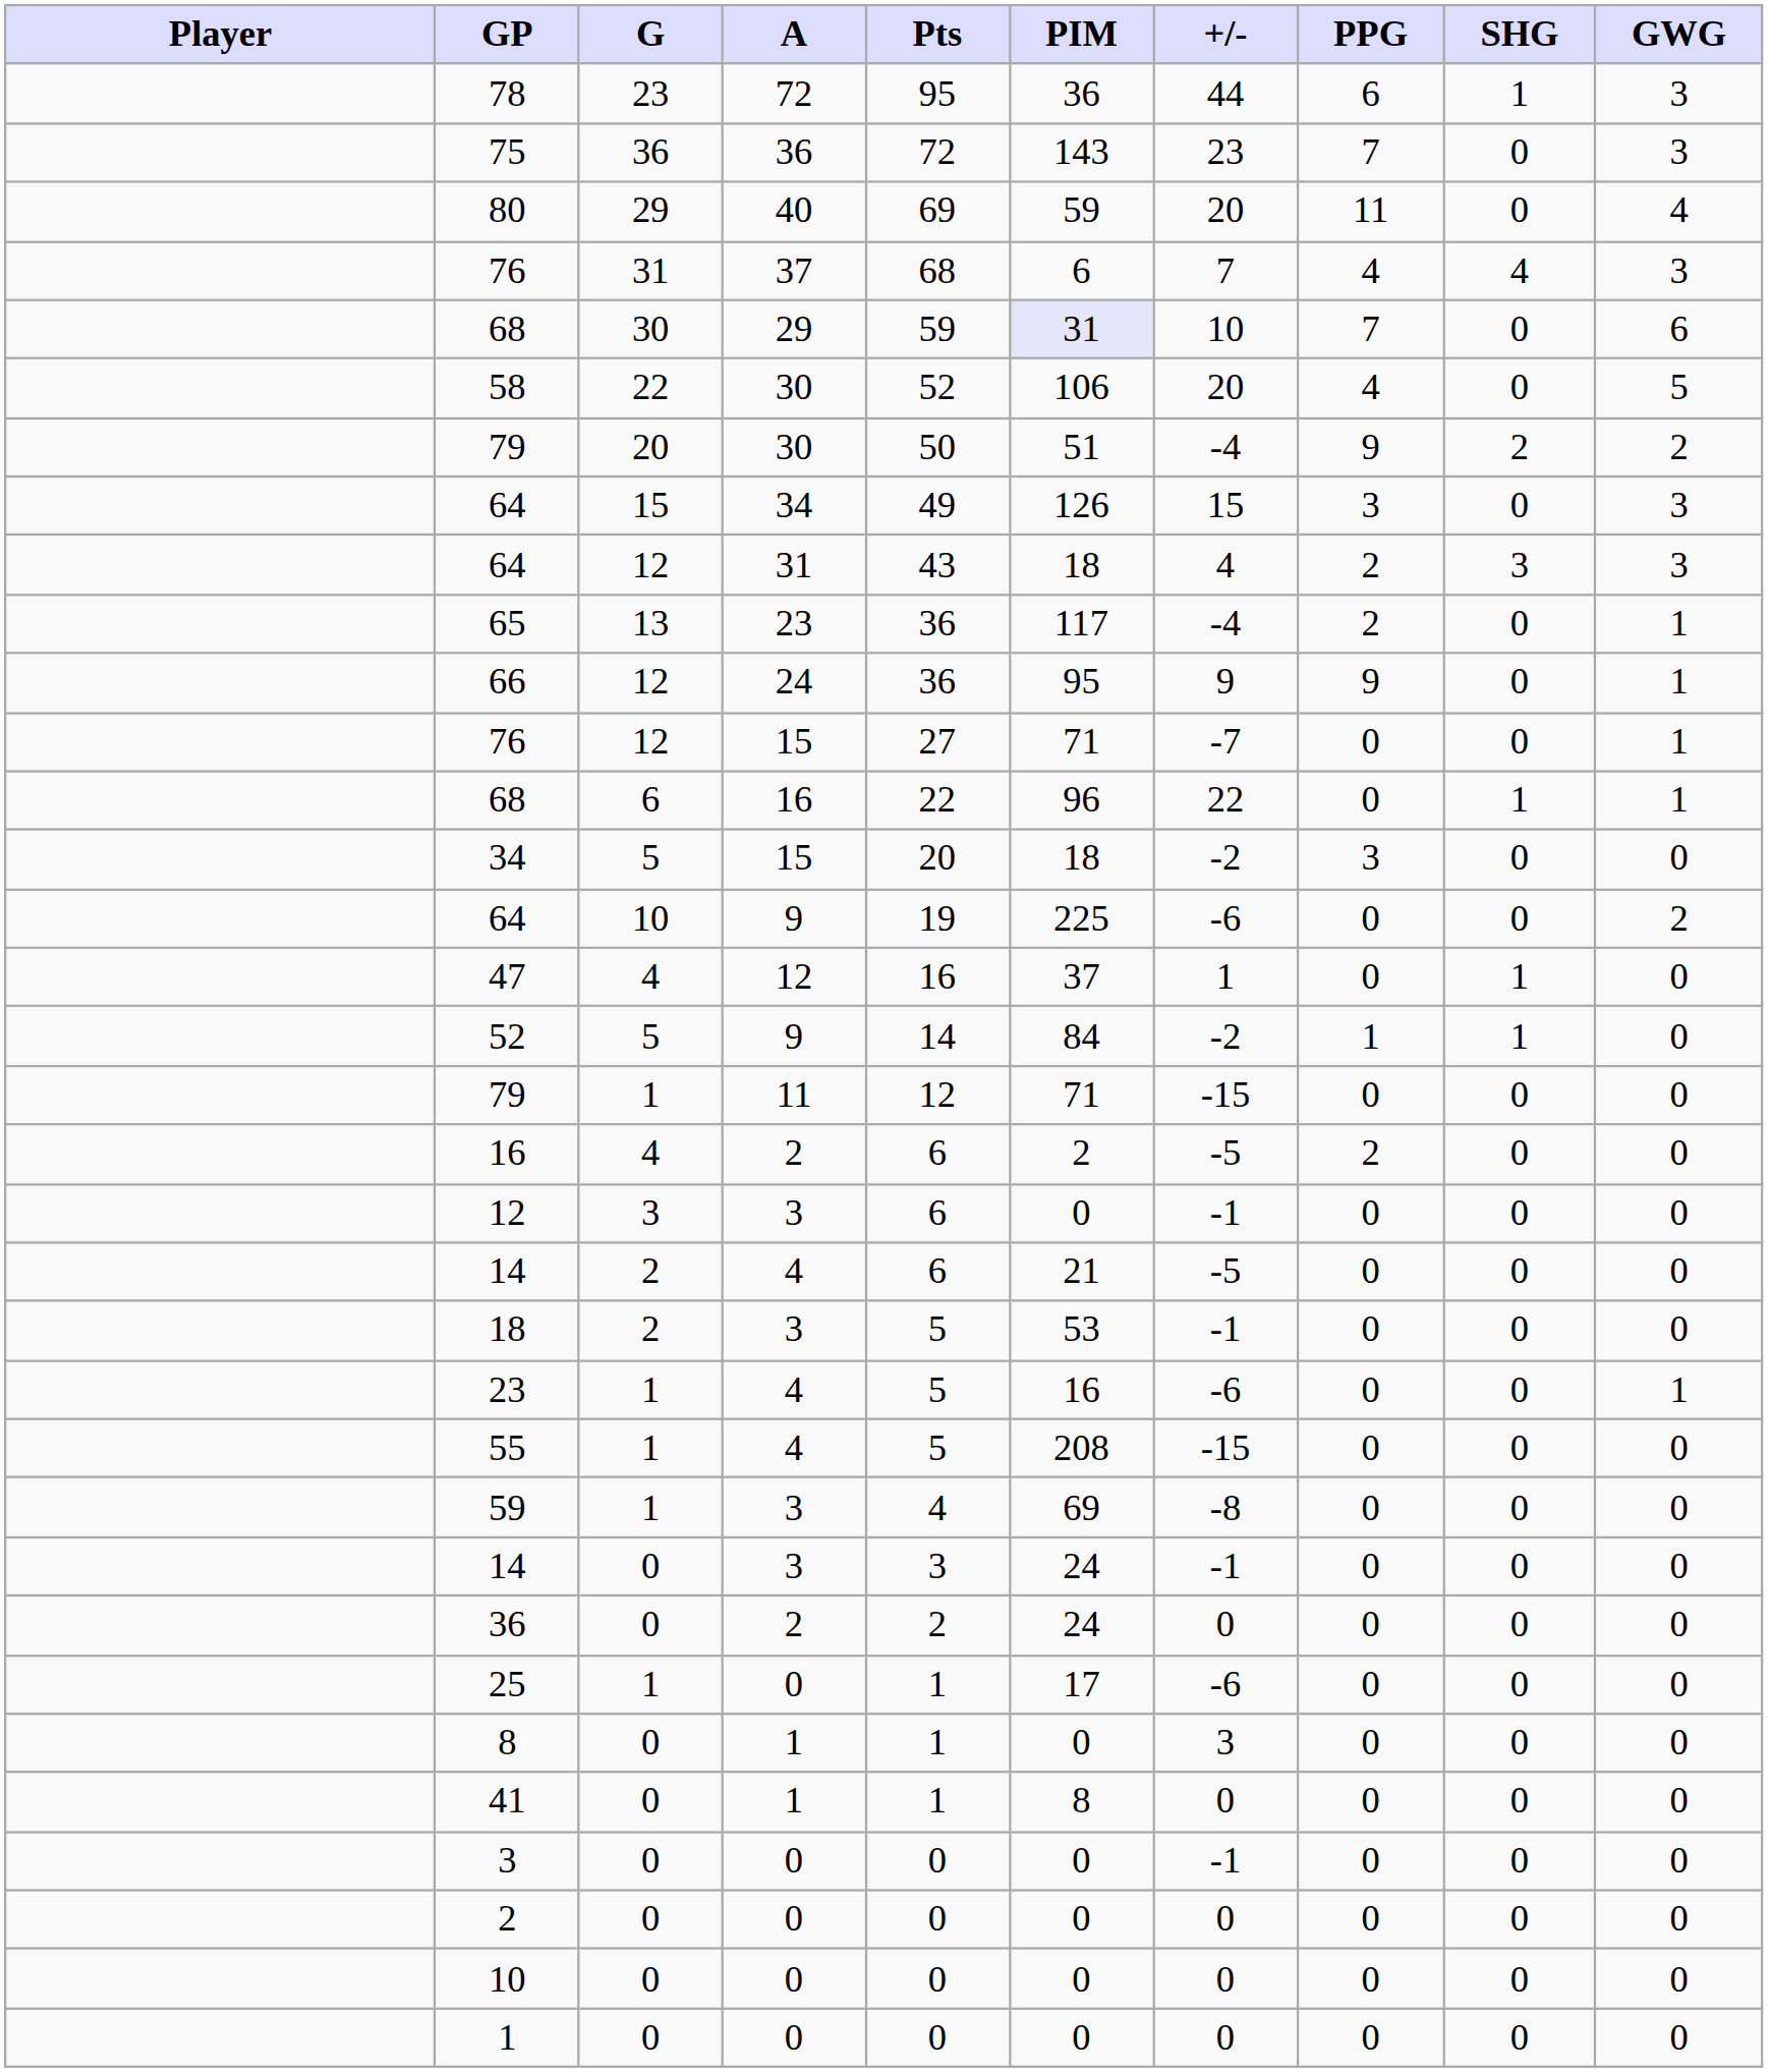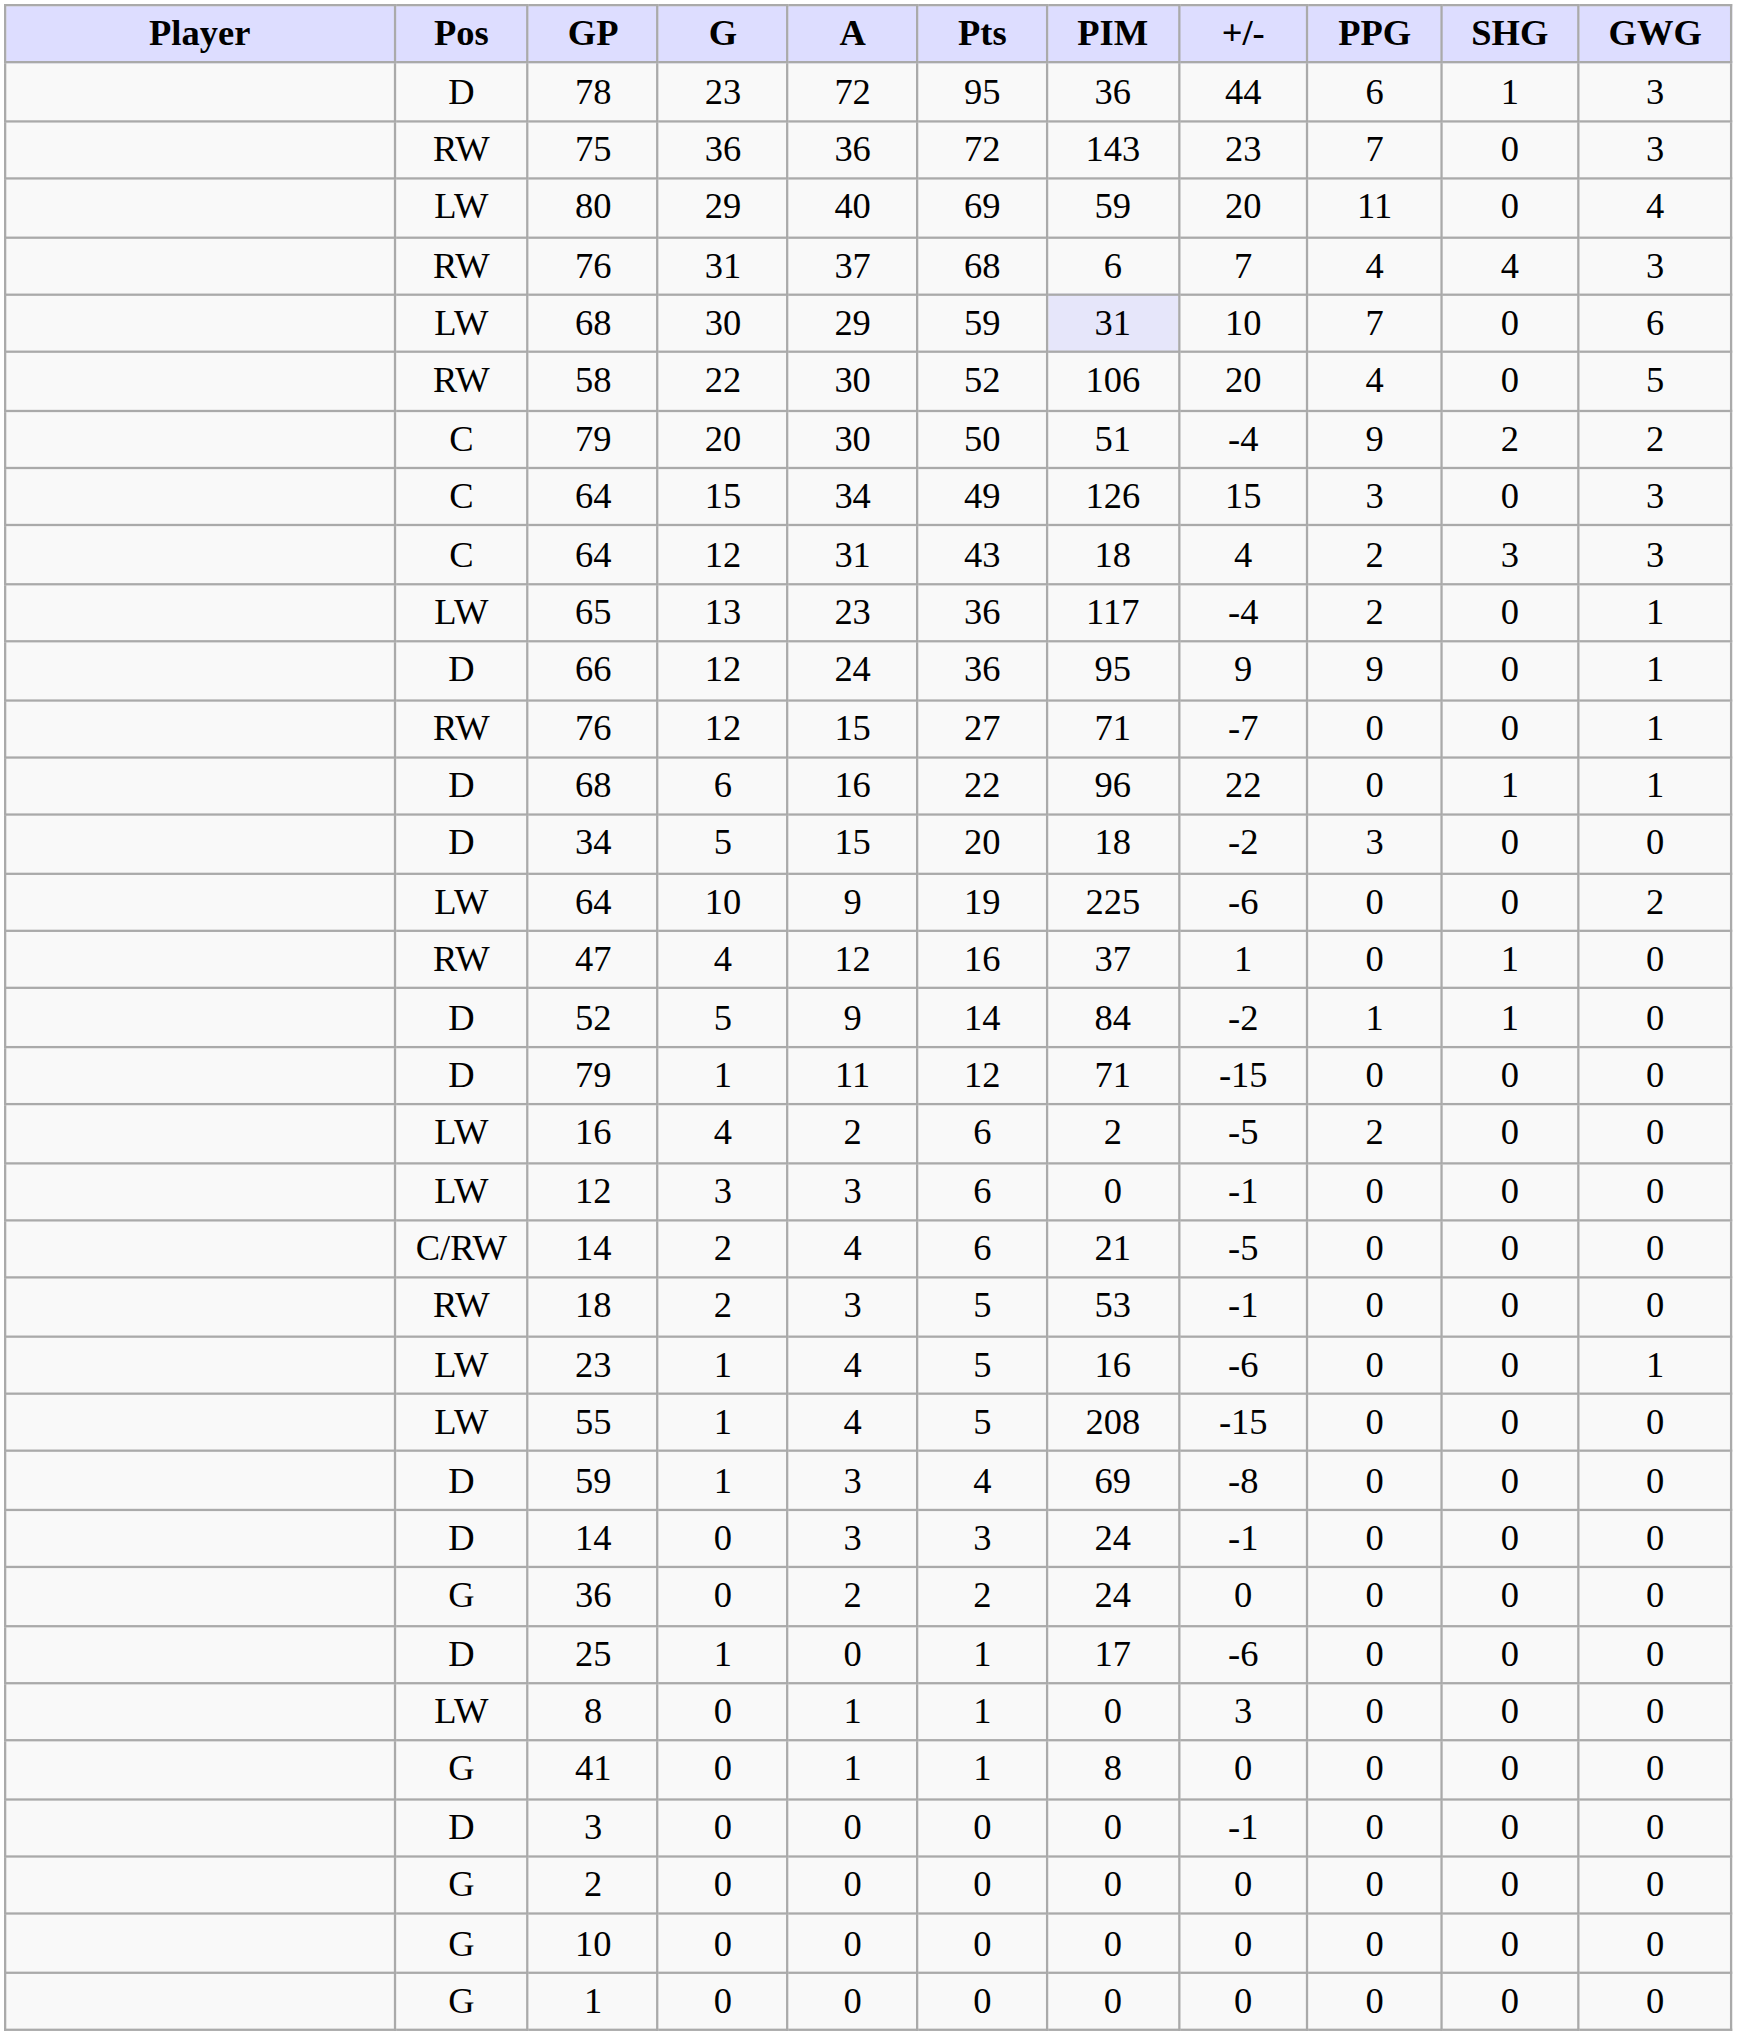 <table style="width:60%;" class="wikitable sortable">
 <tr style="text-align:center;">
 <th style="background:#ddf; width:15%;">Player</th>
+<th style="background:#ddf; width:3%;" title="Position">Pos</th>
 <th style="background:#ddf; width:5%;" title="Games played">GP</th>
 <th style="background:#ddf; width:5%;" title="Goals">G</th>
 <th style="background:#ddf; width:5%;" title="Assists">A</th>
 <th style="background:#ddf; width:5%;" title="Points">Pts</th>
 <th style="background:#ddf; width:5%;" title="Penalties in Minutes">PIM</th>
 <th style="background:#ddf; width:5%;" title="Plus/minus">+/-</th>
 <th style="background:#ddf; width:5%;" title="Power play goals">PPG</th>
 <th style="background:#ddf; width:5%;" title="Short-handed goals">SHG</th>
 <th style="background:#ddf; width:5%;" title="Game-winning goals">GWG</th>
 </tr>
 <tr style="text-align:center;">
 <td style="text-align:right;"></td>
+<td>D</td>
 <td>78</td>
 <td>23</td>
 <td>72</td>
 <td>95</td>
 <td>36</td>
 <td>44</td>
 <td>6</td>
 <td>1</td>
 <td>3</td>
 </tr>
 <tr style="text-align:center;">
 <td style="text-align:right;"></td>
+<td>RW</td>
 <td>75</td>
 <td>36</td>
 <td>36</td>
 <td>72</td>
 <td>143</td>
 <td>23</td>
 <td>7</td>
 <td>0</td>
 <td>3</td>
 </tr>
 <tr style="text-align:center;">
 <td style="text-align:right;"></td>
+<td>LW</td>
 <td>80</td>
 <td>29</td>
 <td>40</td>
 <td>69</td>
 <td>59</td>
 <td>20</td>
 <td>11</td>
 <td>0</td>
 <td>4</td>
 </tr>
 <tr style="text-align:center;">
 <td style="text-align:right;"></td>
+<td>RW</td>
 <td>76</td>
 <td>31</td>
 <td>37</td>
 <td>68</td>
 <td>6</td>
 <td>7</td>
 <td>4</td>
 <td>4</td>
 <td>3</td>
 </tr>
 <tr style="text-align:center;">
 <td style="text-align:right;"></td>
+<td>LW</td>
 <td>68</td>
 <td>30</td>
 <td>29</td>
 <td>59</td>
 <td style="background: lavender;">31</td>
 <td>10</td>
 <td>7</td>
 <td>0</td>
 <td>6</td>
 </tr>
 <tr style="text-align:center;">
 <td style="text-align:right;"></td>
+<td>RW</td>
 <td>58</td>
 <td>22</td>
 <td>30</td>
 <td>52</td>
 <td>106</td>
 <td>20</td>
 <td>4</td>
 <td>0</td>
 <td>5</td>
 </tr>
 <tr style="text-align:center;">
 <td style="text-align:right;"></td>
+<td>C</td>
 <td>79</td>
 <td>20</td>
 <td>30</td>
 <td>50</td>
 <td>51</td>
 <td>-4</td>
 <td>9</td>
 <td>2</td>
 <td>2</td>
 </tr>
 <tr style="text-align:center;">
 <td style="text-align:right;"></td>
+<td>C</td>
 <td>64</td>
 <td>15</td>
 <td>34</td>
 <td>49</td>
 <td>126</td>
 <td>15</td>
 <td>3</td>
 <td>0</td>
 <td>3</td>
 </tr>
 <tr style="text-align:center;">
 <td style="text-align:right;"></td>
+<td>C</td>
 <td>64</td>
 <td>12</td>
 <td>31</td>
 <td>43</td>
 <td>18</td>
 <td>4</td>
 <td>2</td>
 <td>3</td>
 <td>3</td>
 </tr>
 <tr style="text-align:center;">
 <td style="text-align:right;"></td>
+<td>LW</td>
 <td>65</td>
 <td>13</td>
 <td>23</td>
 <td>36</td>
 <td>117</td>
 <td>-4</td>
 <td>2</td>
 <td>0</td>
 <td>1</td>
 </tr>
 <tr style="text-align:center;">
 <td style="text-align:right;"></td>
+<td>D</td>
 <td>66</td>
 <td>12</td>
 <td>24</td>
 <td>36</td>
 <td>95</td>
 <td>9</td>
 <td>9</td>
 <td>0</td>
 <td>1</td>
 </tr>
 <tr style="text-align:center;">
 <td style="text-align:right;"></td>
+<td>RW</td>
 <td>76</td>
 <td>12</td>
 <td>15</td>
 <td>27</td>
 <td>71</td>
 <td>-7</td>
 <td>0</td>
 <td>0</td>
 <td>1</td>
 </tr>
 <tr style="text-align:center;">
 <td style="text-align:right;"></td>
+<td>D</td>
 <td>68</td>
 <td>6</td>
 <td>16</td>
 <td>22</td>
 <td>96</td>
 <td>22</td>
 <td>0</td>
 <td>1</td>
 <td>1</td>
 </tr>
 <tr style="text-align:center;">
 <td style="text-align:right;"></td>
+<td>D</td>
 <td>34</td>
 <td>5</td>
 <td>15</td>
 <td>20</td>
 <td>18</td>
 <td>-2</td>
 <td>3</td>
 <td>0</td>
 <td>0</td>
 </tr>
 <tr style="text-align:center;">
 <td style="text-align:right;"></td>
+<td>LW</td>
 <td>64</td>
 <td>10</td>
 <td>9</td>
 <td>19</td>
 <td>225</td>
 <td>-6</td>
 <td>0</td>
 <td>0</td>
 <td>2</td>
 </tr>
 <tr style="text-align:center;">
 <td style="text-align:right;"></td>
+<td>RW</td>
 <td>47</td>
 <td>4</td>
 <td>12</td>
 <td>16</td>
 <td>37</td>
 <td>1</td>
 <td>0</td>
 <td>1</td>
 <td>0</td>
 </tr>
 <tr style="text-align:center;">
 <td style="text-align:right;"></td>
+<td>D</td>
 <td>52</td>
 <td>5</td>
 <td>9</td>
 <td>14</td>
 <td>84</td>
 <td>-2</td>
 <td>1</td>
 <td>1</td>
 <td>0</td>
 </tr>
 <tr style="text-align:center;">
 <td style="text-align:right;"></td>
+<td>D</td>
 <td>79</td>
 <td>1</td>
 <td>11</td>
 <td>12</td>
 <td>71</td>
 <td>-15</td>
 <td>0</td>
 <td>0</td>
 <td>0</td>
 </tr>
 <tr style="text-align:center;">
 <td style="text-align:right;"></td>
+<td>LW</td>
 <td>16</td>
 <td>4</td>
 <td>2</td>
 <td>6</td>
 <td>2</td>
 <td>-5</td>
 <td>2</td>
 <td>0</td>
 <td>0</td>
 </tr>
 <tr style="text-align:center;">
 <td style="text-align:right;"></td>
+<td>LW</td>
 <td>12</td>
 <td>3</td>
 <td>3</td>
 <td>6</td>
 <td>0</td>
 <td>-1</td>
 <td>0</td>
 <td>0</td>
 <td>0</td>
 </tr>
 <tr style="text-align:center;">
 <td style="text-align:right;"></td>
+<td>C/RW</td>
 <td>14</td>
 <td>2</td>
 <td>4</td>
 <td>6</td>
 <td>21</td>
 <td>-5</td>
 <td>0</td>
 <td>0</td>
 <td>0</td>
 </tr>
 <tr style="text-align:center;">
 <td style="text-align:right;"></td>
+<td>RW</td>
 <td>18</td>
 <td>2</td>
 <td>3</td>
 <td>5</td>
 <td>53</td>
 <td>-1</td>
 <td>0</td>
 <td>0</td>
 <td>0</td>
 </tr>
 <tr style="text-align:center;">
 <td style="text-align:right;"></td>
+<td>LW</td>
 <td>23</td>
 <td>1</td>
 <td>4</td>
 <td>5</td>
 <td>16</td>
 <td>-6</td>
 <td>0</td>
 <td>0</td>
 <td>1</td>
 </tr>
 <tr style="text-align:center;">
 <td style="text-align:right;"></td>
+<td>LW</td>
 <td>55</td>
 <td>1</td>
 <td>4</td>
 <td>5</td>
 <td>208</td>
 <td>-15</td>
 <td>0</td>
 <td>0</td>
 <td>0</td>
 </tr>
 <tr style="text-align:center;">
 <td style="text-align:right;"></td>
+<td>D</td>
 <td>59</td>
 <td>1</td>
 <td>3</td>
 <td>4</td>
 <td>69</td>
 <td>-8</td>
 <td>0</td>
 <td>0</td>
 <td>0</td>
 </tr>
 <tr style="text-align:center;">
 <td style="text-align:right;"></td>
+<td>D</td>
 <td>14</td>
 <td>0</td>
 <td>3</td>
 <td>3</td>
 <td>24</td>
 <td>-1</td>
 <td>0</td>
 <td>0</td>
 <td>0</td>
 </tr>
 <tr style="text-align:center;">
 <td style="text-align:right;"></td>
+<td>G</td>
 <td>36</td>
 <td>0</td>
 <td>2</td>
 <td>2</td>
 <td>24</td>
 <td>0</td>
 <td>0</td>
 <td>0</td>
 <td>0</td>
 </tr>
 <tr style="text-align:center;">
 <td style="text-align:right;"></td>
+<td>D</td>
 <td>25</td>
 <td>1</td>
 <td>0</td>
 <td>1</td>
 <td>17</td>
 <td>-6</td>
 <td>0</td>
 <td>0</td>
 <td>0</td>
 </tr>
 <tr style="text-align:center;">
 <td style="text-align:right;"></td>
+<td>LW</td>
 <td>8</td>
 <td>0</td>
 <td>1</td>
 <td>1</td>
 <td>0</td>
 <td>3</td>
 <td>0</td>
 <td>0</td>
 <td>0</td>
 </tr>
 <tr style="text-align:center;">
 <td style="text-align:right;"></td>
+<td>G</td>
 <td>41</td>
 <td>0</td>
 <td>1</td>
 <td>1</td>
 <td>8</td>
 <td>0</td>
 <td>0</td>
 <td>0</td>
 <td>0</td>
 </tr>
 <tr style="text-align:center;">
 <td style="text-align:right;"></td>
+<td>D</td>
 <td>3</td>
 <td>0</td>
 <td>0</td>
 <td>0</td>
 <td>0</td>
 <td>-1</td>
 <td>0</td>
 <td>0</td>
 <td>0</td>
 </tr>
 <tr style="text-align:center;">
 <td style="text-align:right;"></td>
+<td>G</td>
 <td>2</td>
 <td>0</td>
 <td>0</td>
 <td>0</td>
 <td>0</td>
 <td>0</td>
 <td>0</td>
 <td>0</td>
 <td>0</td>
 </tr>
 <tr style="text-align:center;">
 <td style="text-align:right;"></td>
+<td>G</td>
 <td>10</td>
 <td>0</td>
 <td>0</td>
 <td>0</td>
 <td>0</td>
 <td>0</td>
 <td>0</td>
 <td>0</td>
 <td>0</td>
 </tr>
 <tr style="text-align:center;">
 <td style="text-align:right;"></td>
+<td>G</td>
 <td>1</td>
 <td>0</td>
 <td>0</td>
 <td>0</td>
 <td>0</td>
 <td>0</td>
 <td>0</td>
 <td>0</td>
 <td>0</td>
 </tr>
 </table>
